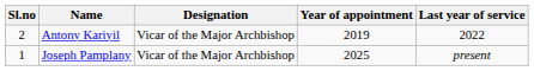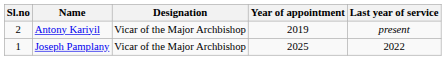 <table class="wikitable sortable">
 <tr>
 <th>Sl.no</th>
 <th>Name</th>
 <th>Designation</th>
 <th>Year of appointment</th>
 <th>Last year of service</th>
 </tr>
 <tr>
 <td align="center">2</td>
 <td><a href='#'>Antony Kariyil</a></td>
 <td align="center">Vicar of the Major Archbishop</td>
 <td align="center">2019</td>
-<td align="center">2022</td>
+<td align="center"><em>present</em></td>
 </tr>
 <tr>
 <td align="center">1</td>
 <td><a href='#'>Joseph Pamplany</a></td>
 <td align="center">Vicar of the Major Archbishop</td>
 <td align="center">2025</td>
-<td align="center"><em>present</em></td>
+<td align="center">2022</td>
 </tr>
 </table>
